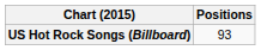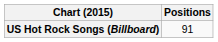 <table class="wikitable plainrowheaders" style="text-align:center">
 <tr>
 <th scope="col">Chart (2015)</th>
 <th scope="col">Positions</th>
 </tr>
 <tr>
 <th scope="row">US Hot Rock Songs (<em>Billboard</em>)</th>
-<td>93</td>
+<td>91</td>
 </tr>
 </table>
